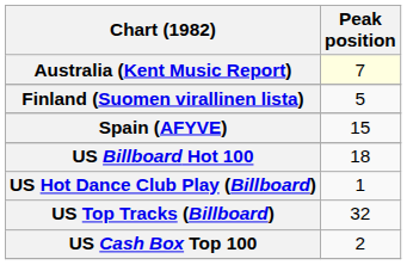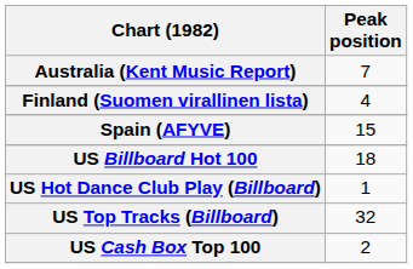 <table class="wikitable sortable plainrowheaders" style="text-align:center">
 <tr>
 <th>Chart (1982)</th>
 <th>Peak<br>position</th>
 </tr>
 <tr>
 <th scope="row">Australia (<a href='#'>Kent Music Report</a>)</th>
-<td style="background: lightyellow;">7</td>
+<td>7</td>
 </tr>
 <tr>
 </tr>
 <tr>
 </tr>
 <tr>
 <th scope="row">Finland (<a href='#'>Suomen virallinen lista</a>)</th>
-<td>5</td>
+<td>4</td>
 </tr>
 <tr>
 </tr>
 <tr>
 </tr>
 <tr>
 </tr>
 <tr>
 </tr>
 <tr>
 <th scope="row">Spain (<a href='#'>AFYVE</a>)</th>
 <td>15</td>
 </tr>
 <tr>
 </tr>
 <tr>
 </tr>
 <tr>
 <th scope="row">US <a href='#'><em>Billboard</em> Hot 100</a></th>
 <td>18</td>
 </tr>
 <tr>
 <th scope="row">US <a href='#'>Hot Dance Club Play</a> (<em><a href='#'>Billboard</a></em>)</th>
 <td>1</td>
 </tr>
 <tr>
 <th scope="row">US <a href='#'>Top Tracks</a> (<em><a href='#'>Billboard</a></em>)</th>
 <td>32</td>
 </tr>
 <tr>
 <th scope="row">US <em><a href='#'>Cash Box</a></em> Top 100</th>
 <td>2</td>
 </tr>
 <tr>
 </tr>
 </table>
